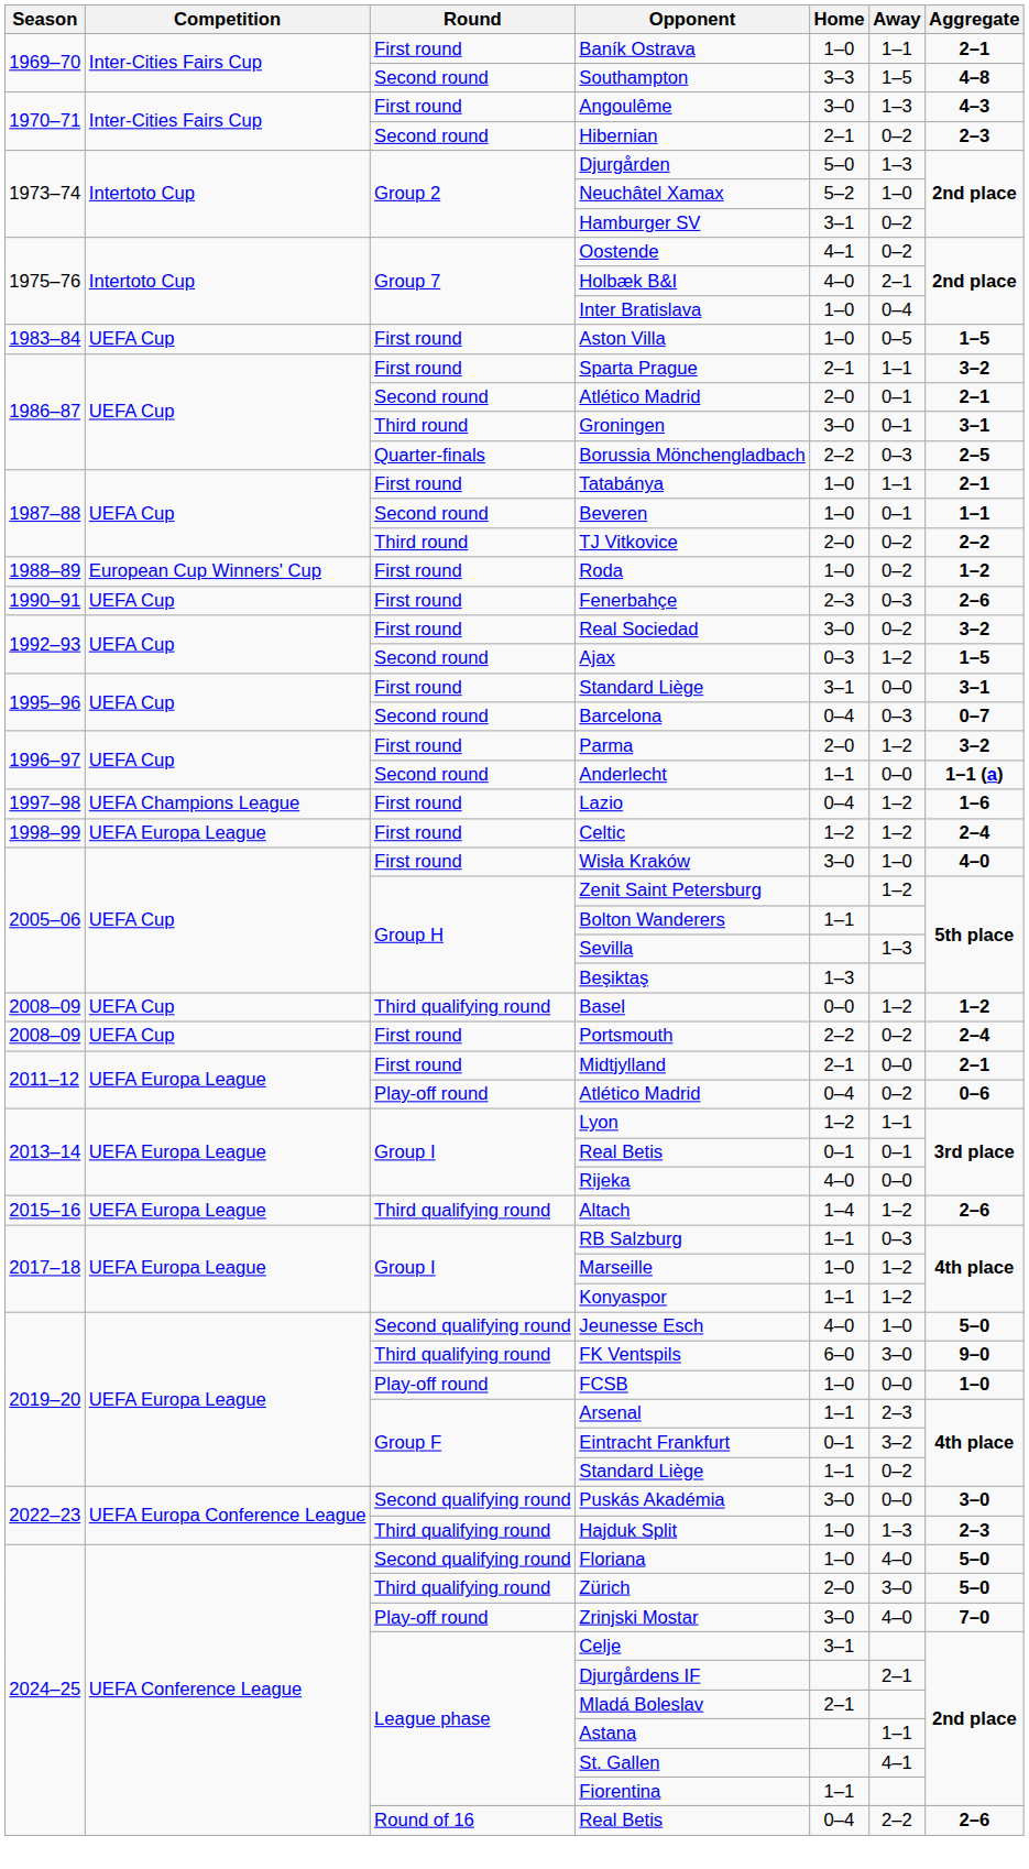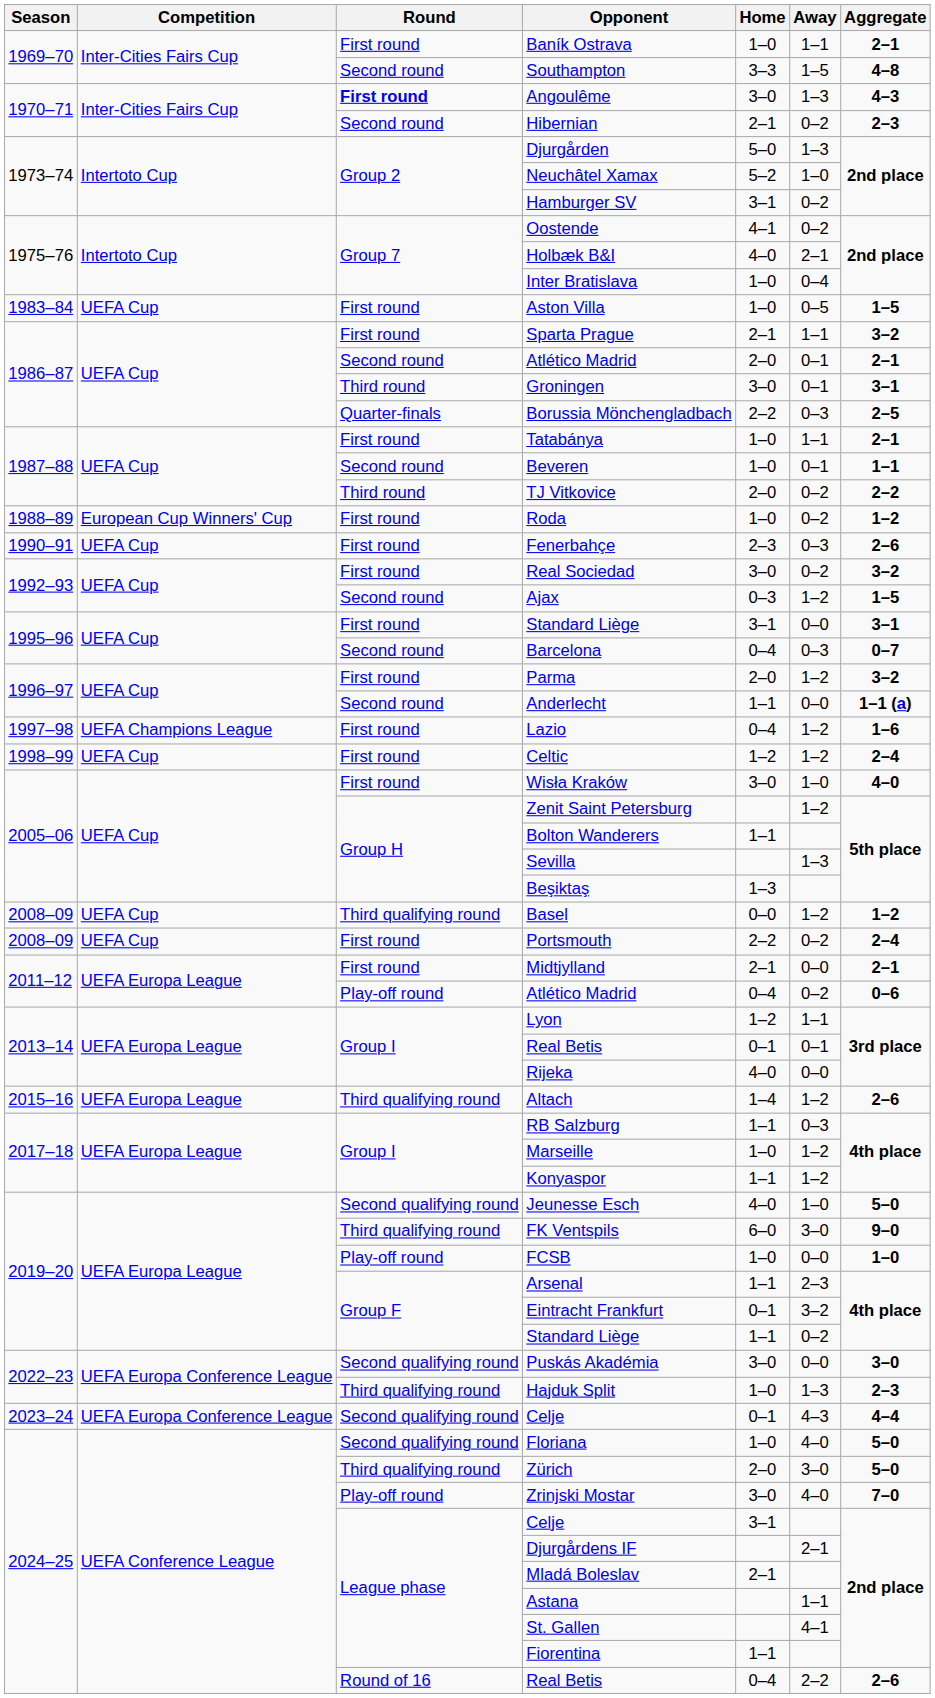 <table class="wikitable collapsible">
 <tr>
 <th>Season</th>
 <th>Competition</th>
 <th>Round</th>
 <th>Opponent</th>
 <th>Home</th>
 <th>Away</th>
 <th>Aggregate</th>
 </tr>
 <tr>
 <td rowspan="2"><a href='#'>1969–70</a></td>
 <td rowspan="2"><a href='#'>Inter-Cities Fairs Cup</a></td>
 <td><a href='#'>First round</a></td>
 <td> <a href='#'>Baník Ostrava</a></td>
 <td style="text-align:center;">1–0</td>
 <td style="text-align:center;">1–1</td>
 <td style="text-align:center;"><strong>2–1</strong></td>
 </tr>
 <tr>
 <td><a href='#'>Second round</a></td>
 <td> <a href='#'>Southampton</a></td>
 <td style="text-align:center;">3–3</td>
 <td style="text-align:center;">1–5</td>
 <td style="text-align:center;"><strong>4–8</strong></td>
 </tr>
 <tr>
 <td rowspan="2"><a href='#'>1970–71</a></td>
 <td rowspan="2"><a href='#'>Inter-Cities Fairs Cup</a></td>
-<td><a href='#'>First round</a></td>
+<td><strong><a href='#'>First round</a></strong></td>
 <td> <a href='#'>Angoulême</a></td>
 <td style="text-align:center;">3–0</td>
 <td style="text-align:center;">1–3</td>
 <td style="text-align:center;"><strong>4–3</strong></td>
 </tr>
 <tr>
 <td><a href='#'>Second round</a></td>
 <td> <a href='#'>Hibernian</a></td>
 <td style="text-align:center;">2–1</td>
 <td style="text-align:center;">0–2</td>
 <td style="text-align:center;"><strong>2–3</strong></td>
 </tr>
 <tr>
 <td rowspan="3">1973–74</td>
 <td rowspan="3"><a href='#'>Intertoto Cup</a></td>
 <td rowspan="3"><a href='#'>Group 2</a></td>
 <td> <a href='#'>Djurgården</a></td>
 <td style="text-align:center;">5–0</td>
 <td style="text-align:center;">1–3</td>
 <td align="center" rowspan="3"><strong>2nd place</strong></td>
 </tr>
 <tr>
 <td> <a href='#'>Neuchâtel Xamax</a></td>
 <td style="text-align:center;">5–2</td>
 <td style="text-align:center;">1–0</td>
 </tr>
 <tr>
 <td> <a href='#'>Hamburger SV</a></td>
 <td style="text-align:center;">3–1</td>
 <td style="text-align:center;">0–2</td>
 </tr>
 <tr>
 <td rowspan="3">1975–76</td>
 <td rowspan="3"><a href='#'>Intertoto Cup</a></td>
 <td rowspan="3"><a href='#'>Group 7</a></td>
 <td> <a href='#'>Oostende</a></td>
 <td style="text-align:center;">4–1</td>
 <td style="text-align:center;">0–2</td>
 <td align="center" rowspan="3"><strong>2nd place</strong></td>
 </tr>
 <tr>
 <td> <a href='#'>Holbæk B&I</a></td>
 <td style="text-align:center;">4–0</td>
 <td style="text-align:center;">2–1</td>
 </tr>
 <tr>
 <td> <a href='#'>Inter Bratislava</a></td>
 <td style="text-align:center;">1–0</td>
 <td style="text-align:center;">0–4</td>
 </tr>
 <tr>
 <td><a href='#'>1983–84</a></td>
 <td><a href='#'>UEFA Cup</a></td>
 <td><a href='#'>First round</a></td>
 <td> <a href='#'>Aston Villa</a></td>
 <td style="text-align:center;">1–0</td>
 <td style="text-align:center;">0–5</td>
 <td style="text-align:center;"><strong>1–5</strong></td>
 </tr>
 <tr>
 <td rowspan="4"><a href='#'>1986–87</a></td>
 <td rowspan="4"><a href='#'>UEFA Cup</a></td>
 <td><a href='#'>First round</a></td>
 <td> <a href='#'>Sparta Prague</a></td>
 <td style="text-align:center;">2–1</td>
 <td style="text-align:center;">1–1</td>
 <td style="text-align:center;"><strong>3–2</strong></td>
 </tr>
 <tr>
 <td><a href='#'>Second round</a></td>
 <td> <a href='#'>Atlético Madrid</a></td>
 <td style="text-align:center;">2–0</td>
 <td style="text-align:center;">0–1</td>
 <td style="text-align:center;"><strong>2–1</strong></td>
 </tr>
 <tr>
 <td><a href='#'>Third round</a></td>
 <td> <a href='#'>Groningen</a></td>
 <td style="text-align:center;">3–0</td>
 <td style="text-align:center;">0–1</td>
 <td style="text-align:center;"><strong>3–1</strong></td>
 </tr>
 <tr>
 <td><a href='#'>Quarter-finals</a></td>
 <td> <a href='#'>Borussia Mönchengladbach</a></td>
 <td style="text-align:center;">2–2</td>
 <td style="text-align:center;">0–3</td>
 <td style="text-align:center;"><strong>2–5</strong></td>
 </tr>
 <tr>
 <td rowspan="3"><a href='#'>1987–88</a></td>
 <td rowspan="3"><a href='#'>UEFA Cup</a></td>
 <td><a href='#'>First round</a></td>
 <td> <a href='#'>Tatabánya</a></td>
 <td style="text-align:center;">1–0</td>
 <td style="text-align:center;">1–1</td>
 <td style="text-align:center;"><strong>2–1</strong></td>
 </tr>
 <tr>
 <td><a href='#'>Second round</a></td>
 <td> <a href='#'>Beveren</a></td>
 <td style="text-align:center;">1–0</td>
 <td style="text-align:center;">0–1 </td>
 <td style="text-align:center;"><strong>1–1 </strong></td>
 </tr>
 <tr>
 <td><a href='#'>Third round</a></td>
 <td> <a href='#'>TJ Vitkovice</a></td>
 <td style="text-align:center;">2–0</td>
 <td style="text-align:center;">0–2 </td>
 <td style="text-align:center;"><strong>2–2 </strong></td>
 </tr>
 <tr>
 <td><a href='#'>1988–89</a></td>
 <td><a href='#'>European Cup Winners' Cup</a></td>
 <td><a href='#'>First round</a></td>
 <td> <a href='#'>Roda</a></td>
 <td style="text-align:center;">1–0</td>
 <td style="text-align:center;">0–2</td>
 <td style="text-align:center;"><strong>1–2</strong></td>
 </tr>
 <tr>
 <td><a href='#'>1990–91</a></td>
 <td><a href='#'>UEFA Cup</a></td>
 <td><a href='#'>First round</a></td>
 <td> <a href='#'>Fenerbahçe</a></td>
 <td style="text-align:center;">2–3</td>
 <td style="text-align:center;">0–3</td>
 <td style="text-align:center;"><strong>2–6</strong></td>
 </tr>
 <tr>
 <td rowspan="2"><a href='#'>1992–93</a></td>
 <td rowspan="2"><a href='#'>UEFA Cup</a></td>
 <td><a href='#'>First round</a></td>
 <td> <a href='#'>Real Sociedad</a></td>
 <td style="text-align:center;">3–0</td>
 <td style="text-align:center;">0–2</td>
 <td style="text-align:center;"><strong>3–2</strong></td>
 </tr>
 <tr>
 <td><a href='#'>Second round</a></td>
 <td> <a href='#'>Ajax</a></td>
 <td style="text-align:center;">0–3</td>
 <td style="text-align:center;">1–2</td>
 <td style="text-align:center;"><strong>1–5</strong></td>
 </tr>
 <tr>
 <td rowspan="2"><a href='#'>1995–96</a></td>
 <td rowspan="2"><a href='#'>UEFA Cup</a></td>
 <td><a href='#'>First round</a></td>
 <td> <a href='#'>Standard Liège</a></td>
 <td style="text-align:center;">3–1</td>
 <td style="text-align:center;">0–0</td>
 <td style="text-align:center;"><strong>3–1</strong></td>
 </tr>
 <tr>
 <td><a href='#'>Second round</a></td>
 <td> <a href='#'>Barcelona</a></td>
 <td style="text-align:center;">0–4</td>
 <td style="text-align:center;">0–3</td>
 <td style="text-align:center;"><strong>0–7</strong></td>
 </tr>
 <tr>
 <td rowspan="2"><a href='#'>1996–97</a></td>
 <td rowspan="2"><a href='#'>UEFA Cup</a></td>
 <td><a href='#'>First round</a></td>
 <td> <a href='#'>Parma</a></td>
 <td style="text-align:center;">2–0</td>
 <td style="text-align:center;">1–2</td>
 <td style="text-align:center;"><strong>3–2</strong></td>
 </tr>
 <tr>
 <td><a href='#'>Second round</a></td>
 <td> <a href='#'>Anderlecht</a></td>
 <td style="text-align:center;">1–1</td>
 <td style="text-align:center;">0–0</td>
 <td style="text-align:center;"><strong>1–1 (<a href='#'>a</a>)</strong></td>
 </tr>
 <tr>
 <td><a href='#'>1997–98</a></td>
 <td><a href='#'>UEFA Champions League</a></td>
 <td><a href='#'>First round</a></td>
 <td> <a href='#'>Lazio</a></td>
 <td style="text-align:center;">0–4</td>
 <td style="text-align:center;">1–2</td>
 <td style="text-align:center;"><strong>1–6</strong></td>
 </tr>
 <tr>
 <td><a href='#'>1998–99</a></td>
-<td><a href='#'>UEFA Europa League</a></td>
+<td><a href='#'>UEFA Cup</a></td>
 <td><a href='#'>First round</a></td>
 <td> <a href='#'>Celtic</a></td>
 <td style="text-align:center;">1–2</td>
 <td style="text-align:center;">1–2</td>
 <td style="text-align:center;"><strong>2–4</strong></td>
 </tr>
 <tr>
 <td rowspan="5"><a href='#'>2005–06</a></td>
 <td rowspan="5"><a href='#'>UEFA Cup</a></td>
 <td><a href='#'>First round</a></td>
 <td> <a href='#'>Wisła Kraków</a></td>
 <td style="text-align:center;">3–0</td>
 <td style="text-align:center;">1–0</td>
 <td style="text-align:center;"><strong>4–0</strong></td>
 </tr>
 <tr>
 <td rowspan="4"><a href='#'>Group H</a></td>
 <td> <a href='#'>Zenit Saint Petersburg</a></td>
 <td></td>
 <td style="text-align:center;">1–2</td>
 <td rowspan=4 align="center"><strong>5th place</strong></td>
 </tr>
 <tr>
 <td> <a href='#'>Bolton Wanderers</a></td>
 <td style="text-align:center;">1–1</td>
 <td></td>
 </tr>
 <tr>
 <td> <a href='#'>Sevilla</a></td>
 <td></td>
 <td style="text-align:center;">1–3</td>
 </tr>
 <tr>
 <td> <a href='#'>Beşiktaş</a></td>
 <td style="text-align:center;">1–3</td>
 <td></td>
 </tr>
 <tr>
 <td><a href='#'>2008–09</a></td>
 <td><a href='#'>UEFA Cup</a></td>
 <td><a href='#'>Third qualifying round</a></td>
 <td> <a href='#'>Basel</a></td>
 <td style="text-align:center;">0–0</td>
 <td style="text-align:center;">1–2</td>
 <td style="text-align:center;"><strong>1–2</strong></td>
 </tr>
 <tr>
 <td><a href='#'>2008–09</a></td>
 <td><a href='#'>UEFA Cup</a></td>
 <td><a href='#'>First round</a></td>
 <td> <a href='#'>Portsmouth</a></td>
 <td style="text-align:center;">2–2</td>
 <td style="text-align:center;">0–2</td>
 <td style="text-align:center;"><strong>2–4</strong></td>
 </tr>
 <tr>
 <td rowspan="2"><a href='#'>2011–12</a></td>
 <td rowspan="2"><a href='#'>UEFA Europa League</a></td>
 <td><a href='#'>First round</a></td>
 <td> <a href='#'>Midtjylland</a></td>
 <td style="text-align:center;">2–1</td>
 <td style="text-align:center;">0–0</td>
 <td style="text-align:center;"><strong>2–1</strong></td>
 </tr>
 <tr>
 <td><a href='#'>Play-off round</a></td>
 <td> <a href='#'>Atlético Madrid</a></td>
 <td style="text-align:center;">0–4</td>
 <td style="text-align:center;">0–2</td>
 <td style="text-align:center;"><strong>0–6</strong></td>
 </tr>
 <tr>
 <td rowspan="3"><a href='#'>2013–14</a></td>
 <td rowspan="3"><a href='#'>UEFA Europa League</a></td>
 <td rowspan="3"><a href='#'>Group I</a></td>
 <td> <a href='#'>Lyon</a></td>
 <td style="text-align:center;">1–2</td>
 <td style="text-align:center;">1–1</td>
 <td rowspan=3 align="center"><strong>3rd place</strong></td>
 </tr>
 <tr>
 <td> <a href='#'>Real Betis</a></td>
 <td style="text-align:center;">0–1</td>
 <td style="text-align:center;">0–1</td>
 </tr>
 <tr>
 <td> <a href='#'>Rijeka</a></td>
 <td style="text-align:center;">4–0</td>
 <td style="text-align:center;">0–0</td>
 </tr>
 <tr>
 <td><a href='#'>2015–16</a></td>
 <td><a href='#'>UEFA Europa League</a></td>
 <td><a href='#'>Third qualifying round</a></td>
 <td> <a href='#'>Altach</a></td>
 <td style="text-align:center;">1–4</td>
 <td style="text-align:center;">1–2</td>
 <td style="text-align:center;"><strong>2–6</strong></td>
 </tr>
 <tr>
 <td rowspan="3"><a href='#'>2017–18</a></td>
 <td rowspan="3"><a href='#'>UEFA Europa League</a></td>
 <td rowspan="3"><a href='#'>Group I</a></td>
 <td> <a href='#'>RB Salzburg</a></td>
 <td style="text-align:center;">1–1</td>
 <td style="text-align:center;">0–3</td>
 <td rowspan="3" align="center"><strong>4th place</strong></td>
 </tr>
 <tr>
 <td> <a href='#'>Marseille</a></td>
 <td style="text-align:center;">1–0</td>
 <td style="text-align:center;">1–2</td>
 </tr>
 <tr>
 <td> <a href='#'>Konyaspor</a></td>
 <td style="text-align:center;">1–1</td>
 <td style="text-align:center;">1–2</td>
 </tr>
 <tr>
 <td rowspan="6"><a href='#'>2019–20</a></td>
 <td rowspan="6"><a href='#'>UEFA Europa League</a></td>
 <td><a href='#'>Second qualifying round</a></td>
 <td> <a href='#'>Jeunesse Esch</a></td>
 <td style="text-align:center;">4–0</td>
 <td style="text-align:center;">1–0</td>
 <td style="text-align:center;"><strong>5–0</strong></td>
 </tr>
 <tr>
 <td><a href='#'>Third qualifying round</a></td>
 <td> <a href='#'>FK Ventspils</a></td>
 <td style="text-align:center;">6–0</td>
 <td style="text-align:center;">3–0</td>
 <td style="text-align:center;"><strong>9–0</strong></td>
 </tr>
 <tr>
 <td><a href='#'>Play-off round</a></td>
 <td> <a href='#'>FCSB</a></td>
 <td style="text-align:center;">1–0</td>
 <td style="text-align:center;">0–0</td>
 <td style="text-align:center;"><strong>1–0</strong></td>
 </tr>
 <tr>
 <td rowspan="3"><a href='#'>Group F</a></td>
 <td> <a href='#'>Arsenal</a></td>
 <td style="text-align:center;">1–1</td>
 <td style="text-align:center;">2–3</td>
 <td rowspan="3" align="center"><strong>4th place</strong></td>
 </tr>
 <tr>
 <td> <a href='#'>Eintracht Frankfurt</a></td>
 <td style="text-align:center;">0–1</td>
 <td style="text-align:center;">3–2</td>
 </tr>
 <tr>
 <td> <a href='#'>Standard Liège</a></td>
 <td style="text-align:center;">1–1</td>
 <td style="text-align:center;">0–2</td>
 </tr>
 <tr>
 <td rowspan="2"><a href='#'>2022–23</a></td>
 <td rowspan="2"><a href='#'>UEFA Europa Conference League</a></td>
 <td><a href='#'>Second qualifying round</a></td>
 <td> <a href='#'>Puskás Akadémia</a></td>
 <td style="text-align:center;">3–0</td>
 <td style="text-align:center;">0–0</td>
 <td style="text-align:center;"><strong>3–0</strong></td>
 </tr>
 <tr>
 <td><a href='#'>Third qualifying round</a></td>
 <td> <a href='#'>Hajduk Split</a></td>
 <td style="text-align:center;">1–0</td>
 <td style="text-align:center;">1–3</td>
 <td style="text-align:center;"><strong>2–3</strong></td>
 </tr>
 <tr>
+<td><a href='#'>2023–24</a></td>
+<td><a href='#'>UEFA Europa Conference League</a></td>
+<td><a href='#'>Second qualifying round</a></td>
+<td> <a href='#'>Celje</a></td>
+<td style="text-align:center;">0–1 </td>
+<td style="text-align:center;">4–3</td>
+<td style="text-align:center;"><strong>4–4 </strong></td>
+</tr>
+<tr>
 <td rowspan="11"><a href='#'>2024–25</a></td>
 <td rowspan="11"><a href='#'>UEFA Conference League</a></td>
 <td><a href='#'>Second qualifying round</a></td>
 <td> <a href='#'>Floriana</a></td>
 <td style="text-align:center;">1–0</td>
 <td style="text-align:center;">4–0</td>
 <td style="text-align:center;"><strong>5–0</strong></td>
 </tr>
 <tr>
 <td><a href='#'>Third qualifying round</a></td>
 <td> <a href='#'>Zürich</a></td>
 <td style="text-align:center;">2–0</td>
 <td style="text-align:center;">3–0</td>
 <td style="text-align:center;"><strong>5–0</strong></td>
 </tr>
 <tr>
 <td><a href='#'>Play-off round</a></td>
 <td> <a href='#'>Zrinjski Mostar</a></td>
 <td style="text-align:center;">3–0</td>
 <td style="text-align:center;">4–0</td>
 <td style="text-align:center;"><strong>7–0</strong></td>
 </tr>
 <tr>
 <td rowspan="6"><a href='#'>League phase</a></td>
 <td> <a href='#'>Celje</a></td>
 <td style="text-align:center;">3–1</td>
 <td></td>
 <td rowspan=6 style="text-align:center;"><strong>2nd place</strong></td>
 </tr>
 <tr>
 <td> <a href='#'>Djurgårdens IF</a></td>
 <td></td>
 <td style="text-align:center;">2–1</td>
 </tr>
 <tr>
 <td> <a href='#'>Mladá Boleslav</a></td>
 <td style="text-align:center;">2–1</td>
 <td></td>
 </tr>
 <tr>
 <td> <a href='#'>Astana</a></td>
 <td></td>
 <td style="text-align:center;">1–1</td>
 </tr>
 <tr>
 <td> <a href='#'>St. Gallen</a></td>
 <td></td>
 <td style="text-align:center;">4–1</td>
 </tr>
 <tr>
 <td> <a href='#'>Fiorentina</a></td>
 <td style="text-align:center;">1–1</td>
 <td></td>
 </tr>
 <tr>
 <td><a href='#'>Round of 16</a></td>
 <td> <a href='#'>Real Betis</a></td>
 <td style="text-align:center;">0–4</td>
 <td style="text-align:center;">2–2</td>
 <td style="text-align:center;"><strong>2–6</strong></td>
 </tr>
 </table>
